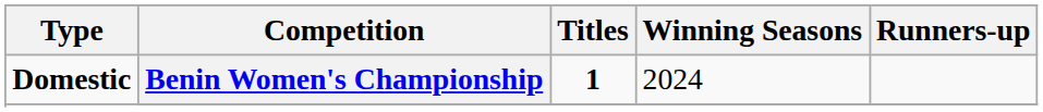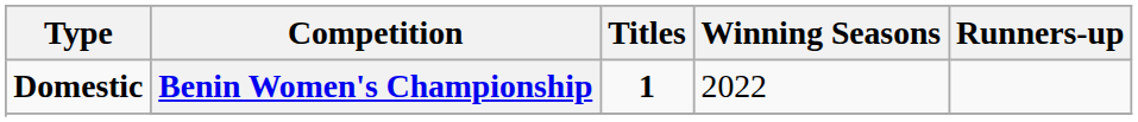 <table class="wikitable plainrowheaders" style="font-size:95%; text-align:center;">
 <tr>
 <th style="width:5">Type</th>
 <th style="width:5">Competition</th>
 <th style="width:5">Titles</th>
 <th style="width:5">Winning Seasons</th>
 <th style="width:5">Runners-up</th>
 </tr>
 <tr>
 <td rowspan="2"><strong>Domestic</strong></td>
 <th scope=col><a href='#'>Benin Women's Championship</a></th>
 <td><strong>1</strong></td>
-<td align="left">2024</td>
+<td align="left">2022</td>
 <td align="left"></td>
 </tr>
 <tr>
 </tr>
 </table>
